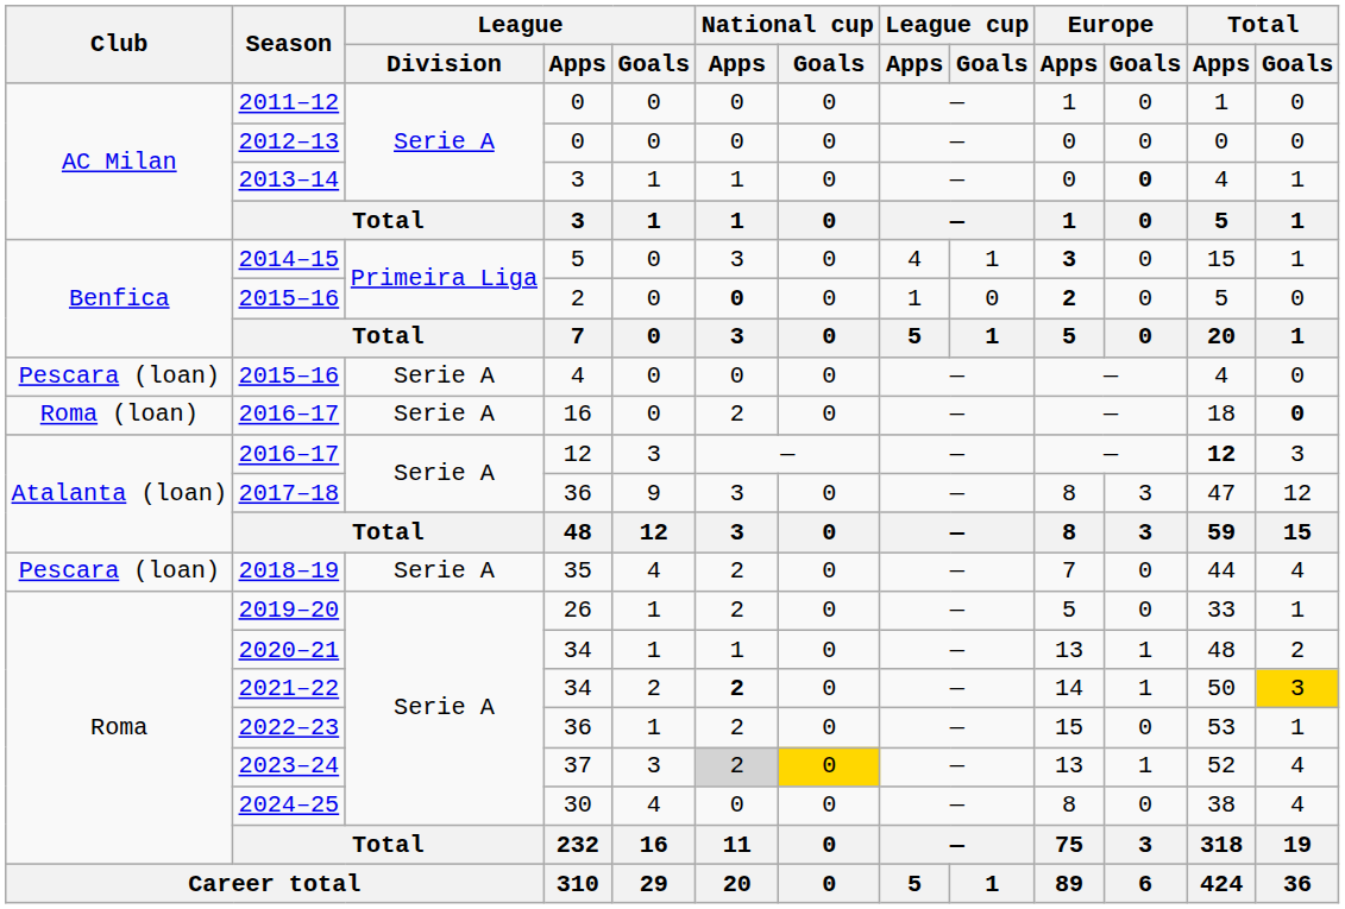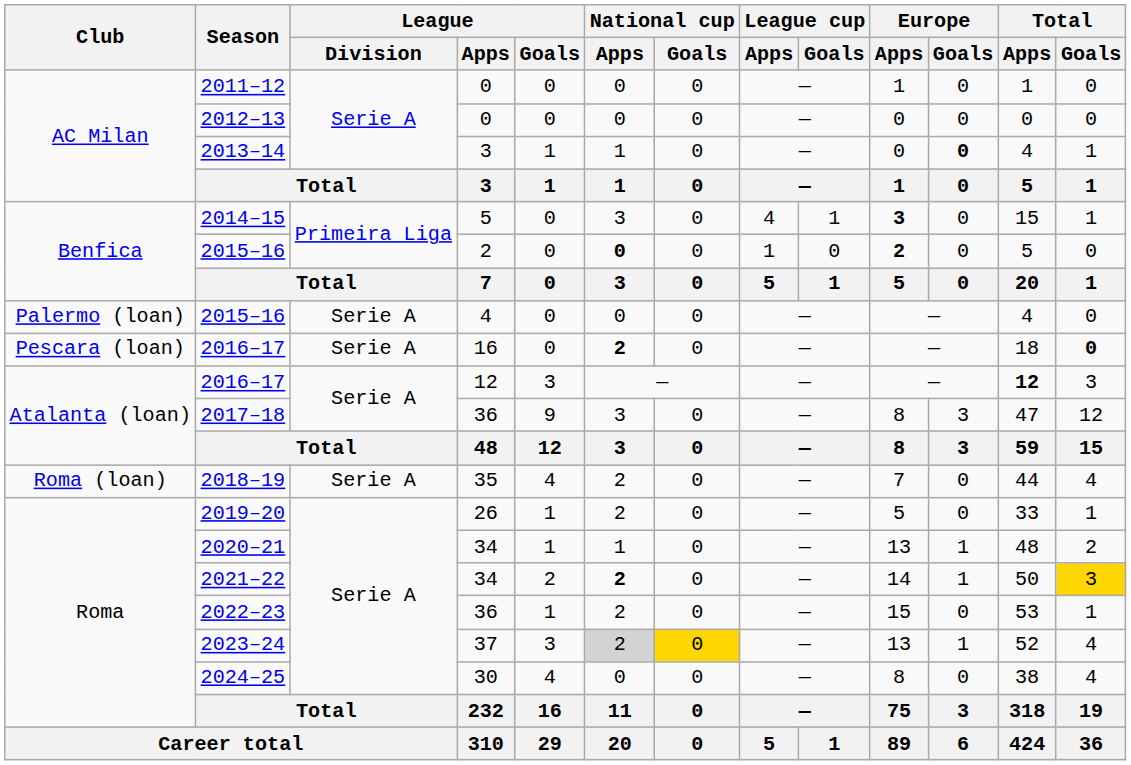 <table class="wikitable" style="text-align:center">
 <tr>
 <th rowspan="2">Club</th>
 <th rowspan="2">Season</th>
 <th colspan="3">League</th>
 <th colspan="2">National cup</th>
 <th colspan="2">League cup</th>
 <th colspan="2">Europe</th>
 <th colspan="2">Total</th>
 </tr>
 <tr>
 <th>Division</th>
 <th>Apps</th>
 <th>Goals</th>
 <th>Apps</th>
 <th>Goals</th>
 <th>Apps</th>
 <th>Goals</th>
 <th>Apps</th>
 <th>Goals</th>
 <th>Apps</th>
 <th>Goals</th>
 </tr>
 <tr>
 <td rowspan="4"><a href='#'>AC Milan</a></td>
 <td><a href='#'>2011–12</a></td>
 <td rowspan="3"><a href='#'>Serie A</a></td>
 <td>0</td>
 <td>0</td>
 <td>0</td>
 <td>0</td>
 <td colspan="2">—</td>
 <td>1</td>
 <td>0</td>
 <td>1</td>
 <td>0</td>
 </tr>
 <tr>
 <td><a href='#'>2012–13</a></td>
 <td>0</td>
 <td>0</td>
 <td>0</td>
 <td>0</td>
 <td colspan="2">—</td>
 <td>0</td>
 <td>0</td>
 <td>0</td>
 <td>0</td>
 </tr>
 <tr>
 <td><a href='#'>2013–14</a></td>
 <td>3</td>
 <td>1</td>
 <td>1</td>
 <td>0</td>
 <td colspan="2">—</td>
 <td>0</td>
 <td><strong>0</strong></td>
 <td>4</td>
 <td>1</td>
 </tr>
 <tr>
 <th colspan="2">Total</th>
 <th>3</th>
 <th>1</th>
 <th>1</th>
 <th>0</th>
 <th colspan="2">—</th>
 <th>1</th>
 <th>0</th>
 <th>5</th>
 <th>1</th>
 </tr>
 <tr>
 <td rowspan="3"><a href='#'>Benfica</a></td>
 <td><a href='#'>2014–15</a></td>
 <td rowspan="2"><a href='#'>Primeira Liga</a></td>
 <td>5</td>
 <td>0</td>
 <td>3</td>
 <td>0</td>
 <td>4</td>
 <td>1</td>
 <td><strong>3</strong></td>
 <td>0</td>
 <td>15</td>
 <td>1</td>
 </tr>
 <tr>
 <td><a href='#'>2015–16</a></td>
 <td>2</td>
 <td>0</td>
 <td><strong>0</strong></td>
 <td>0</td>
 <td>1</td>
 <td>0</td>
 <td><strong>2</strong></td>
 <td>0</td>
 <td>5</td>
 <td>0</td>
 </tr>
 <tr>
 <th colspan="2">Total</th>
 <th>7</th>
 <th>0</th>
 <th>3</th>
 <th>0</th>
 <th>5</th>
 <th>1</th>
 <th>5</th>
 <th>0</th>
 <th>20</th>
 <th>1</th>
 </tr>
 <tr>
-<td><a href='#'>Pescara</a> (loan)</td>
+<td><a href='#'>Palermo</a> (loan)</td>
 <td><a href='#'>2015–16</a></td>
 <td>Serie A</td>
 <td>4</td>
 <td>0</td>
 <td>0</td>
 <td>0</td>
 <td colspan="2">—</td>
 <td colspan="2">—</td>
 <td>4</td>
 <td>0</td>
 </tr>
 <tr>
-<td><a href='#'>Roma</a> (loan)</td>
+<td><a href='#'>Pescara</a> (loan)</td>
 <td><a href='#'>2016–17</a></td>
 <td>Serie A</td>
 <td>16</td>
 <td>0</td>
-<td>2</td>
+<td><strong>2</strong></td>
 <td>0</td>
 <td colspan="2">—</td>
 <td colspan="2">—</td>
 <td>18</td>
 <td><strong>0</strong></td>
 </tr>
 <tr>
 <td rowspan="3"><a href='#'>Atalanta</a> (loan)</td>
 <td><a href='#'>2016–17</a></td>
 <td rowspan="2">Serie A</td>
 <td>12</td>
 <td>3</td>
 <td colspan="2">—</td>
 <td colspan="2">—</td>
 <td colspan="2">—</td>
 <td><strong>12</strong></td>
 <td>3</td>
 </tr>
 <tr>
 <td><a href='#'>2017–18</a></td>
 <td>36</td>
 <td>9</td>
 <td>3</td>
 <td>0</td>
 <td colspan="2">—</td>
 <td>8</td>
 <td>3</td>
 <td>47</td>
 <td>12</td>
 </tr>
 <tr>
 <th colspan="2">Total</th>
 <th>48</th>
 <th>12</th>
 <th>3</th>
 <th>0</th>
 <th colspan="2">—</th>
 <th>8</th>
 <th>3</th>
 <th>59</th>
 <th>15</th>
 </tr>
 <tr>
-<td><a href='#'>Pescara</a> (loan)</td>
+<td><a href='#'>Roma</a> (loan)</td>
 <td><a href='#'>2018–19</a></td>
 <td>Serie A</td>
 <td>35</td>
 <td>4</td>
 <td>2</td>
 <td>0</td>
 <td colspan="2">—</td>
 <td>7</td>
 <td>0</td>
 <td>44</td>
 <td>4</td>
 </tr>
 <tr>
 <td rowspan="7">Roma</td>
 <td><a href='#'>2019–20</a></td>
 <td rowspan="6">Serie A</td>
 <td>26</td>
 <td>1</td>
 <td>2</td>
 <td>0</td>
 <td colspan="2">—</td>
 <td>5</td>
 <td>0</td>
 <td>33</td>
 <td>1</td>
 </tr>
 <tr>
 <td><a href='#'>2020–21</a></td>
 <td>34</td>
 <td>1</td>
 <td>1</td>
 <td>0</td>
 <td colspan="2">—</td>
 <td>13</td>
 <td>1</td>
 <td>48</td>
 <td>2</td>
 </tr>
 <tr>
 <td><a href='#'>2021–22</a></td>
 <td>34</td>
 <td>2</td>
 <td><strong>2</strong></td>
 <td>0</td>
 <td colspan="2">—</td>
 <td>14</td>
 <td>1</td>
 <td>50</td>
 <td style="background: gold;">3</td>
 </tr>
 <tr>
 <td><a href='#'>2022–23</a></td>
 <td>36</td>
 <td>1</td>
 <td>2</td>
 <td>0</td>
 <td colspan="2">—</td>
 <td>15</td>
 <td>0</td>
 <td>53</td>
 <td>1</td>
 </tr>
 <tr>
 <td><a href='#'>2023–24</a></td>
 <td>37</td>
 <td>3</td>
 <td style="background: lightgrey;">2</td>
 <td style="background: gold;">0</td>
 <td colspan="2">—</td>
 <td>13</td>
 <td>1</td>
 <td>52</td>
 <td>4</td>
 </tr>
 <tr>
 <td><a href='#'>2024–25</a></td>
 <td>30</td>
 <td>4</td>
 <td>0</td>
 <td>0</td>
 <td colspan="2">—</td>
 <td>8</td>
 <td>0</td>
 <td>38</td>
 <td>4</td>
 </tr>
 <tr>
 <th colspan="2">Total</th>
 <th>232</th>
 <th>16</th>
 <th>11</th>
 <th>0</th>
 <th colspan="2">—</th>
 <th>75</th>
 <th>3</th>
 <th>318</th>
 <th>19</th>
 </tr>
 <tr>
 <th colspan="3">Career total</th>
 <th>310</th>
 <th>29</th>
 <th>20</th>
 <th>0</th>
 <th>5</th>
 <th>1</th>
 <th>89</th>
 <th>6</th>
 <th>424</th>
 <th>36</th>
 </tr>
 </table>
